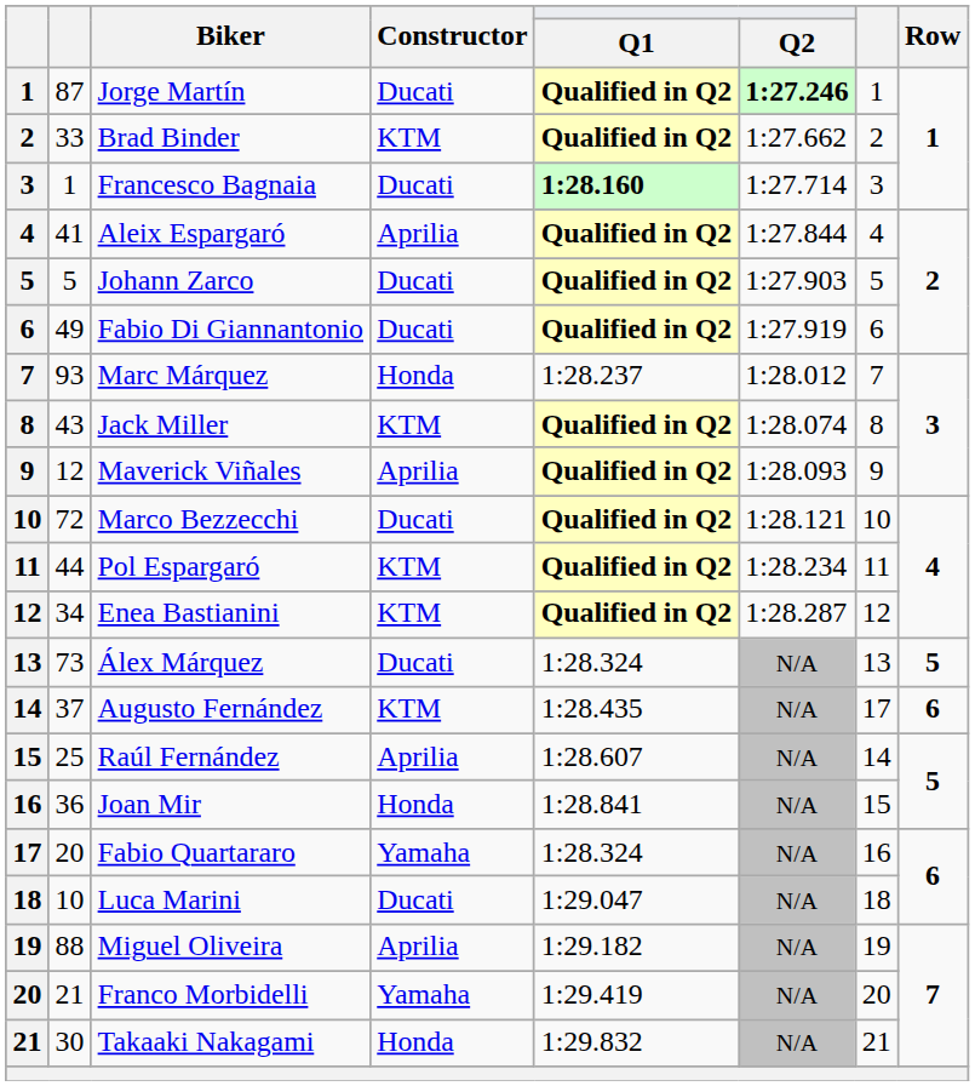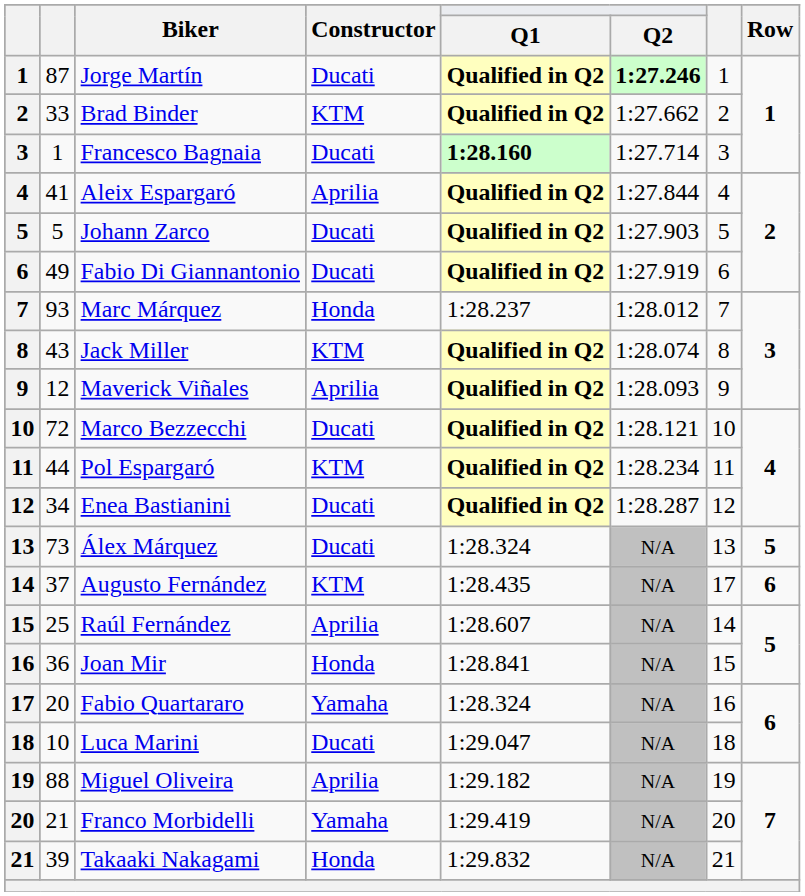 <table class="wikitable sortable" style="font-size: 85%;">
 <tr>
 <th rowspan="2"></th>
 <th rowspan="2"></th>
 <th rowspan="2">Biker</th>
 <th rowspan="2">Constructor</th>
 <th colspan="2" style="background:#eaecf0; text-align:center;"></th>
 <th rowspan="2"></th>
 <th rowspan="2">Row</th>
 </tr>
 <tr>
 <th scope="col">Q1</th>
 <th scope="col">Q2</th>
 </tr>
 <tr>
 <th scope="row">1</th>
 <td align="center">87</td>
 <td> <a href='#'>Jorge Martín</a></td>
 <td><a href='#'>Ducati</a></td>
 <td style="background:#ffffbf;"><strong>Qualified in Q2</strong></td>
 <td style="background:#ccffcc;"><strong>1:27.246</strong></td>
 <td align="center">1</td>
 <td rowspan="3" align="center"><strong>1</strong></td>
 </tr>
 <tr>
 <th scope="row">2</th>
 <td align="center">33</td>
 <td> <a href='#'>Brad Binder</a></td>
 <td><a href='#'>KTM</a></td>
 <td style="background:#ffffbf;"><strong>Qualified in Q2</strong></td>
 <td>1:27.662</td>
 <td align="center">2</td>
 </tr>
 <tr>
 <th scope="row">3</th>
 <td align="center">1</td>
 <td> <a href='#'>Francesco Bagnaia</a></td>
 <td><a href='#'>Ducati</a></td>
 <td style="background:#ccffcc;"><strong>1:28.160</strong></td>
 <td>1:27.714</td>
 <td align="center">3</td>
 </tr>
 <tr>
 <th scope="row">4</th>
 <td align="center">41</td>
 <td> <a href='#'>Aleix Espargaró</a></td>
 <td><a href='#'>Aprilia</a></td>
 <td style="background:#ffffbf;"><strong>Qualified in Q2</strong></td>
 <td>1:27.844</td>
 <td align="center">4</td>
 <td rowspan="3" align="center"><strong>2</strong></td>
 </tr>
 <tr>
 <th scope="row">5</th>
 <td align="center">5</td>
 <td> <a href='#'>Johann Zarco</a></td>
 <td><a href='#'>Ducati</a></td>
 <td style="background:#ffffbf;"><strong>Qualified in Q2</strong></td>
 <td>1:27.903</td>
 <td align="center">5</td>
 </tr>
 <tr>
 <th scope="row">6</th>
 <td align="center">49</td>
 <td> <a href='#'>Fabio Di Giannantonio</a></td>
 <td><a href='#'>Ducati</a></td>
 <td style="background:#ffffbf;"><strong>Qualified in Q2</strong></td>
 <td>1:27.919</td>
 <td align="center">6</td>
 </tr>
 <tr>
 <th scope="row">7</th>
 <td align="center">93</td>
 <td> <a href='#'>Marc Márquez</a></td>
 <td><a href='#'>Honda</a></td>
 <td>1:28.237</td>
 <td>1:28.012</td>
 <td align="center">7</td>
 <td rowspan="3" align="center"><strong>3</strong></td>
 </tr>
 <tr>
 <th scope="row">8</th>
 <td align="center">43</td>
 <td> <a href='#'>Jack Miller</a></td>
 <td><a href='#'>KTM</a></td>
 <td style="background:#ffffbf;"><strong>Qualified in Q2</strong></td>
 <td>1:28.074</td>
 <td align="center">8</td>
 </tr>
 <tr>
 <th scope="row">9</th>
 <td align="center">12</td>
 <td> <a href='#'>Maverick Viñales</a></td>
 <td><a href='#'>Aprilia</a></td>
 <td style="background:#ffffbf;"><strong>Qualified in Q2</strong></td>
 <td>1:28.093</td>
 <td align="center">9</td>
 </tr>
 <tr>
 <th scope="row">10</th>
 <td align="center">72</td>
 <td> <a href='#'>Marco Bezzecchi</a></td>
 <td><a href='#'>Ducati</a></td>
 <td style="background:#ffffbf;"><strong>Qualified in Q2</strong></td>
 <td>1:28.121</td>
 <td align="center">10</td>
 <td rowspan="3" align="center"><strong>4</strong></td>
 </tr>
 <tr>
 <th scope="row">11</th>
 <td align="center">44</td>
 <td> <a href='#'>Pol Espargaró</a></td>
 <td><a href='#'>KTM</a></td>
 <td style="background:#ffffbf;"><strong>Qualified in Q2</strong></td>
 <td>1:28.234</td>
 <td align="center">11</td>
 </tr>
 <tr>
 <th scope="row">12</th>
 <td align="center">34</td>
 <td> <a href='#'>Enea Bastianini</a></td>
-<td><a href='#'>KTM</a></td>
+<td><a href='#'>Ducati</a></td>
 <td style="background:#ffffbf;"><strong>Qualified in Q2</strong></td>
 <td>1:28.287</td>
 <td align="center">12</td>
 </tr>
 <tr>
 <th scope="row">13</th>
 <td align="center">73</td>
 <td> <a href='#'>Álex Márquez</a></td>
 <td><a href='#'>Ducati</a></td>
 <td>1:28.324</td>
 <td style="background: silver" align="center" data-sort-value="19"><small>N/A</small></td>
 <td align="center">13</td>
 <td align="center"><strong>5</strong></td>
 </tr>
 <tr>
 <th scope="row">14</th>
 <td align="center">37</td>
 <td> <a href='#'>Augusto Fernández</a></td>
 <td><a href='#'>KTM</a></td>
 <td>1:28.435</td>
 <td style="background: silver" align="center" data-sort-value="19"><small>N/A</small></td>
 <td align="center">17</td>
 <td align="center"><strong>6</strong></td>
 </tr>
 <tr>
 <th scope="row">15</th>
 <td align="center">25</td>
 <td> <a href='#'>Raúl Fernández</a></td>
 <td><a href='#'>Aprilia</a></td>
 <td>1:28.607</td>
 <td style="background: silver" align="center" data-sort-value="19"><small>N/A</small></td>
 <td align="center">14</td>
 <td rowspan="2" align="center"><strong>5</strong></td>
 </tr>
 <tr>
 <th scope="row">16</th>
 <td align="center">36</td>
 <td> <a href='#'>Joan Mir</a></td>
 <td><a href='#'>Honda</a></td>
 <td>1:28.841</td>
 <td style="background: silver" align="center" data-sort-value="19"><small>N/A</small></td>
 <td align="center">15</td>
 </tr>
 <tr>
 <th scope="row">17</th>
 <td align="center">20</td>
 <td> <a href='#'>Fabio Quartararo</a></td>
 <td><a href='#'>Yamaha</a></td>
 <td>1:28.324</td>
 <td style="background: silver" align="center" data-sort-value="19"><small>N/A</small></td>
 <td align="center">16</td>
 <td rowspan="2" align="center"><strong>6</strong></td>
 </tr>
 <tr>
 <th scope="row">18</th>
 <td align="center">10</td>
 <td> <a href='#'>Luca Marini</a></td>
 <td><a href='#'>Ducati</a></td>
 <td>1:29.047</td>
 <td style="background: silver" align="center" data-sort-value="19"><small>N/A</small></td>
 <td align="center">18</td>
 </tr>
 <tr>
 <th scope="row">19</th>
 <td align="center">88</td>
 <td> <a href='#'>Miguel Oliveira</a></td>
 <td><a href='#'>Aprilia</a></td>
 <td>1:29.182</td>
 <td style="background: silver" align="center" data-sort-value="19"><small>N/A</small></td>
 <td align="center">19</td>
 <td rowspan="3" align="center"><strong>7</strong></td>
 </tr>
 <tr>
 <th scope="row">20</th>
 <td align="center">21</td>
 <td> <a href='#'>Franco Morbidelli</a></td>
 <td><a href='#'>Yamaha</a></td>
 <td>1:29.419</td>
 <td style="background: silver" align="center" data-sort-value="21"><small>N/A</small></td>
 <td align="center">20</td>
 </tr>
 <tr>
 <th scope="row">21</th>
-<td align="center">30</td>
+<td align="center">39</td>
 <td> <a href='#'>Takaaki Nakagami</a></td>
 <td><a href='#'>Honda</a></td>
 <td>1:29.832</td>
 <td style="background: silver" align="center" data-sort-value="22"><small>N/A</small></td>
 <td align="center">21</td>
 </tr>
 <tr>
 <th colspan="8"></th>
 </tr>
 </table>
